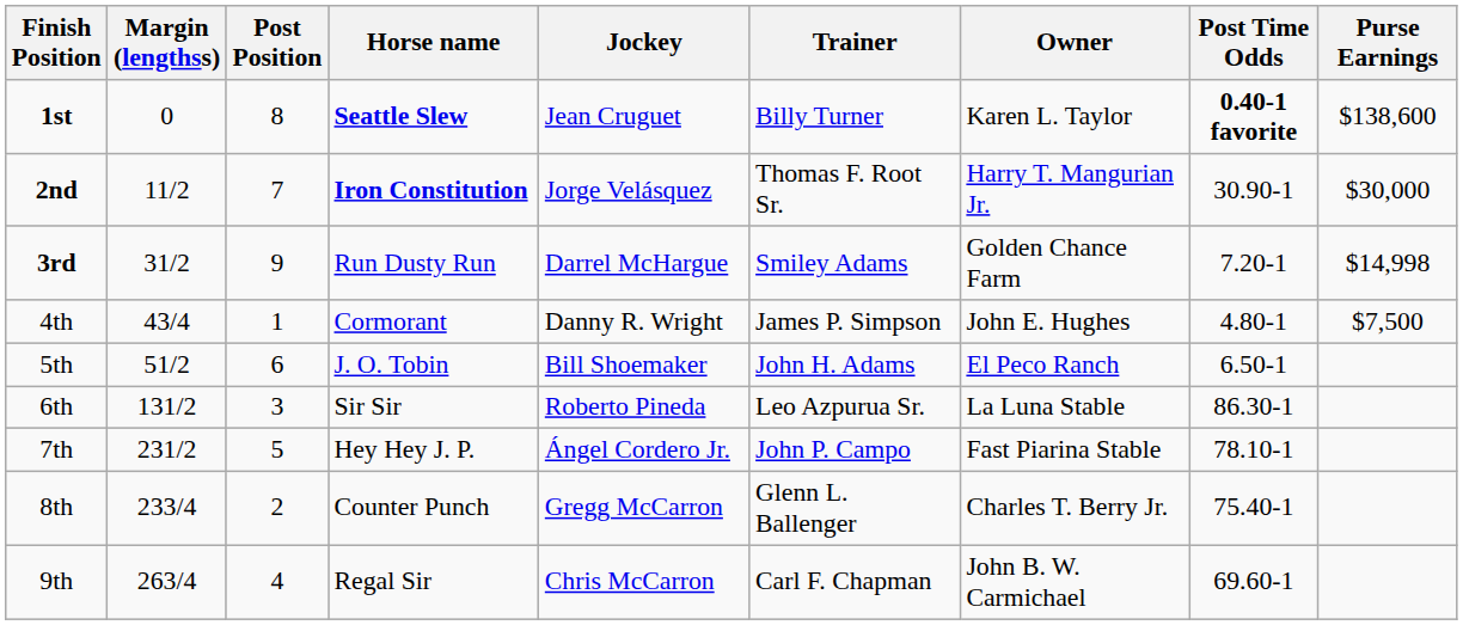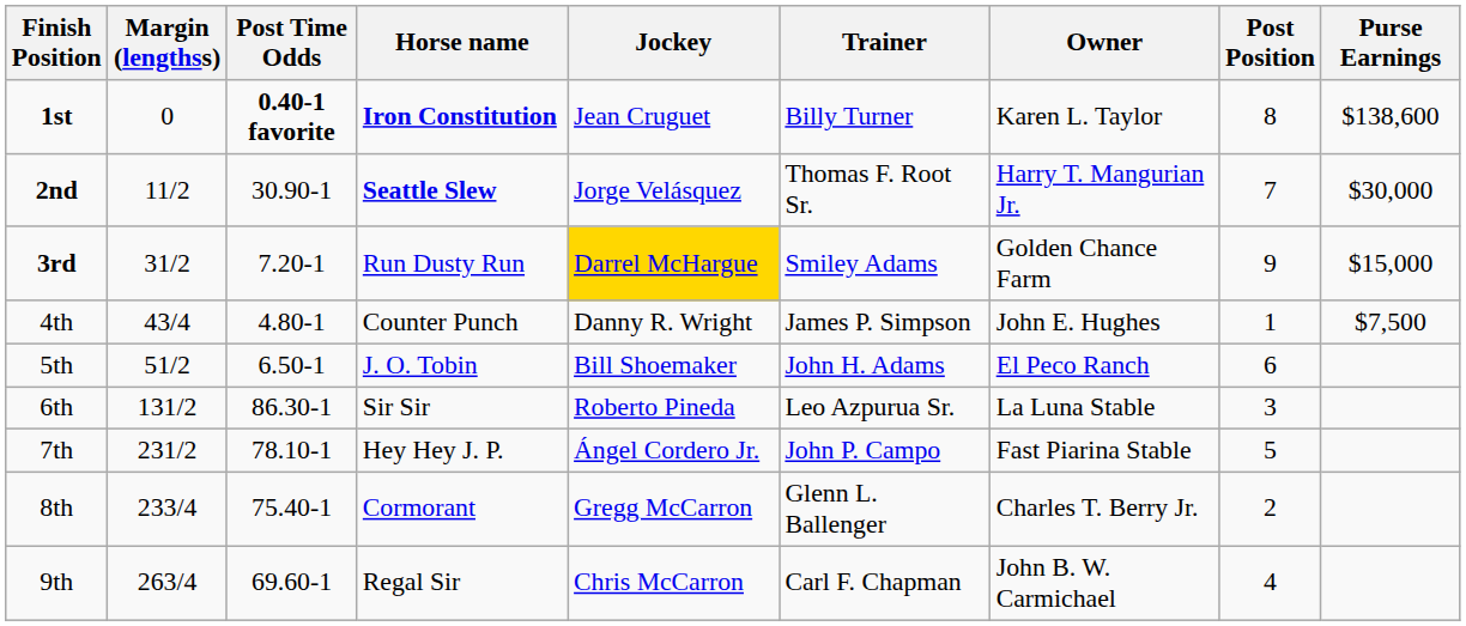 <table class="wikitable sortable" | border="2" cellpadding="1" style="border-collapse: collapse; font-size:90%">
 <tr>
 <th width="45px">Finish <br> Position</th>
 <th width="45px">Margin<br> <span>(<a href='#'>lengths</a>s)</span></th>
-<th width="40px">Post <br> Position</th>
+<th width="65px">Post Time <br> Odds</th>
 <th width="110px">Horse name</th>
 <th width="110px">Jockey</th>
 <th width="110px">Trainer</th>
 <th width="120px">Owner</th>
-<th width="65px">Post Time <br> Odds</th>
+<th width="40px">Post <br> Position</th>
 <th width="70px">Purse <br> Earnings</th>
 </tr>
 <tr>
 <td align=center><strong>1<span>st</span></strong></td>
 <td align=center>0</td>
-<td align=center>8</td>
-<td><strong><a href='#'>Seattle Slew</a></strong></td>
+<td align=center><strong>0.40-1</strong> <br><strong><span>favorite</span></strong></td>
+<td><strong><a href='#'>Iron Constitution</a></strong></td>
 <td><a href='#'>Jean Cruguet</a></td>
 <td><a href='#'>Billy Turner</a></td>
 <td>Karen L. Taylor</td>
-<td align=center><strong>0.40-1</strong> <br><strong><span>favorite</span></strong></td>
+<td align=center>8</td>
 <td align=center>$138,600</td>
 </tr>
 <tr>
 <td align=center><strong>2<span>nd</span></strong></td>
 <td align=center>1<span>1/2</span></td>
-<td align=center>7</td>
-<td><strong><a href='#'>Iron Constitution</a></strong></td>
+<td align=center>30.90-1</td>
+<td><strong><a href='#'>Seattle Slew</a></strong></td>
 <td><a href='#'>Jorge Velásquez</a></td>
 <td>Thomas F. Root Sr.</td>
 <td><a href='#'>Harry T. Mangurian Jr.</a></td>
-<td align=center>30.90-1</td>
+<td align=center>7</td>
 <td align=center>$30,000</td>
 </tr>
 <tr>
 <td align=center><strong>3<span>rd</span></strong></td>
 <td align=center>3<span>1/2</span></td>
-<td align=center>9</td>
+<td align=center>7.20-1</td>
 <td><a href='#'>Run Dusty Run</a></td>
-<td><a href='#'>Darrel McHargue</a></td>
+<td style="background: gold;"><a href='#'>Darrel McHargue</a></td>
 <td><a href='#'>Smiley Adams</a></td>
 <td>Golden Chance Farm</td>
-<td align=center>7.20-1</td>
-<td align=center>$14,998</td>
+<td align=center>9</td>
+<td align=center>$15,000</td>
 </tr>
 <tr>
 <td align=center>4<span>th</span></td>
 <td align=center>4<span>3/4</span></td>
-<td align=center>1</td>
-<td><a href='#'>Cormorant</a></td>
+<td align=center>4.80-1</td>
+<td>Counter Punch</td>
 <td>Danny R. Wright</td>
 <td>James P. Simpson</td>
 <td>John E. Hughes</td>
-<td align=center>4.80-1</td>
+<td align=center>1</td>
 <td align=center>$7,500</td>
 </tr>
 <tr>
 <td align=center>5<span>th</span></td>
 <td align=center>5<span>1/2</span></td>
-<td align=center>6</td>
+<td align=center>6.50-1</td>
 <td><a href='#'>J. O. Tobin</a></td>
 <td><a href='#'>Bill Shoemaker</a></td>
 <td><a href='#'>John H. Adams</a></td>
 <td><a href='#'>El Peco Ranch</a></td>
-<td align=center>6.50-1</td>
+<td align=center>6</td>
 <td align=center></td>
 </tr>
 <tr>
 <td align=center>6<span>th</span></td>
 <td align=center>13<span>1/2</span></td>
-<td align=center>3</td>
+<td align=center>86.30-1</td>
 <td>Sir Sir</td>
 <td><a href='#'>Roberto Pineda</a></td>
 <td>Leo Azpurua Sr.</td>
 <td>La Luna Stable</td>
-<td align=center>86.30-1</td>
+<td align=center>3</td>
 <td></td>
 </tr>
 <tr>
 <td align=center>7<span>th</span></td>
 <td align=center>23<span>1/2</span></td>
-<td align=center>5</td>
+<td align=center>78.10-1</td>
 <td>Hey Hey J. P.</td>
 <td><a href='#'>Ángel Cordero Jr.</a></td>
 <td><a href='#'>John P. Campo</a></td>
 <td>Fast Piarina Stable</td>
-<td align=center>78.10-1</td>
+<td align=center>5</td>
 <td></td>
 </tr>
 <tr>
 <td align=center>8<span>th</span></td>
 <td align=center>23<span>3/4</span></td>
-<td align=center>2</td>
-<td>Counter Punch</td>
+<td align=center>75.40-1</td>
+<td><a href='#'>Cormorant</a></td>
 <td><a href='#'>Gregg McCarron</a></td>
 <td>Glenn L. Ballenger</td>
 <td>Charles T. Berry Jr.</td>
-<td align=center>75.40-1</td>
+<td align=center>2</td>
 <td></td>
 </tr>
 <tr>
 <td align=center>9<span>th</span></td>
 <td align=center>26<span>3/4</span></td>
-<td align=center>4</td>
+<td align=center>69.60-1</td>
 <td>Regal Sir</td>
 <td><a href='#'>Chris McCarron</a></td>
 <td>Carl F. Chapman</td>
 <td>John B. W. Carmichael</td>
-<td align=center>69.60-1</td>
+<td align=center>4</td>
 <td></td>
 </tr>
 </table>
